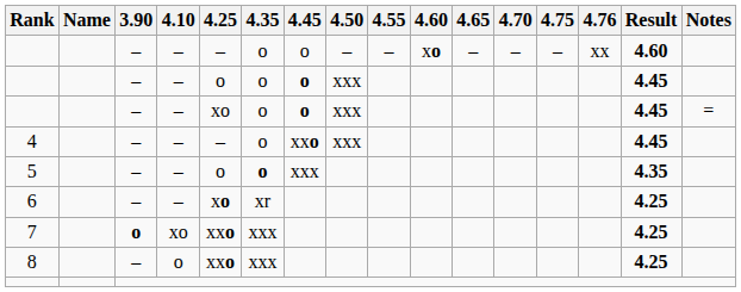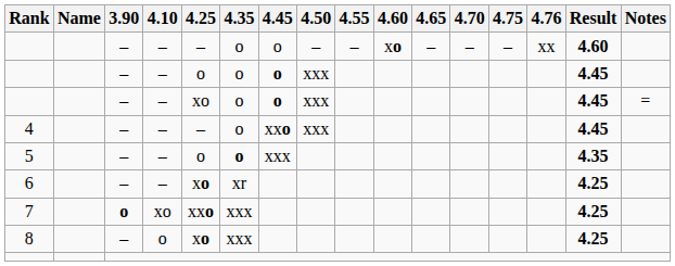 <table class="wikitable sortable" style="text-align:center">
 <tr>
 <th>Rank</th>
 <th>Name</th>
 <th class="unsortable">3.90</th>
 <th class="unsortable">4.10</th>
 <th class="unsortable">4.25</th>
 <th class="unsortable">4.35</th>
 <th class="unsortable">4.45</th>
 <th class="unsortable">4.50</th>
 <th class="unsortable">4.55</th>
 <th class="unsortable">4.60</th>
 <th class="unsortable">4.65</th>
 <th class="unsortable">4.70</th>
 <th class="unsortable">4.75</th>
 <th class="unsortable">4.76</th>
 <th>Result</th>
 <th>Notes</th>
 </tr>
 <tr>
 <td></td>
 <td align="left"></td>
 <td>–</td>
 <td>–</td>
 <td>–</td>
 <td>o</td>
 <td>o</td>
 <td>–</td>
 <td>–</td>
 <td>x<strong>o</strong></td>
 <td>–</td>
 <td>–</td>
 <td>–</td>
 <td>xx</td>
 <td><strong>4.60</strong></td>
 <td></td>
 </tr>
 <tr>
 <td></td>
 <td align="left"></td>
 <td>–</td>
 <td>–</td>
 <td>o</td>
 <td>o</td>
 <td><strong>o</strong></td>
 <td>xxx</td>
 <td></td>
 <td></td>
 <td></td>
 <td></td>
 <td></td>
 <td></td>
 <td><strong>4.45</strong></td>
 <td></td>
 </tr>
 <tr>
 <td></td>
 <td align="left"></td>
 <td>–</td>
 <td>–</td>
 <td>xo</td>
 <td>o</td>
 <td><strong>o</strong></td>
 <td>xxx</td>
 <td></td>
 <td></td>
 <td></td>
 <td></td>
 <td></td>
 <td></td>
 <td><strong>4.45</strong></td>
 <td>=</td>
 </tr>
 <tr>
 <td>4</td>
 <td align="left"></td>
 <td>–</td>
 <td>–</td>
 <td>–</td>
 <td>o</td>
 <td>xx<strong>o</strong></td>
 <td>xxx</td>
 <td></td>
 <td></td>
 <td></td>
 <td></td>
 <td></td>
 <td></td>
 <td><strong>4.45</strong></td>
 <td></td>
 </tr>
 <tr>
 <td>5</td>
 <td align="left"></td>
 <td>–</td>
 <td>–</td>
 <td>o</td>
 <td><strong>o</strong></td>
 <td>xxx</td>
 <td></td>
 <td></td>
 <td></td>
 <td></td>
 <td></td>
 <td></td>
 <td></td>
 <td><strong>4.35</strong></td>
 <td></td>
 </tr>
 <tr>
 <td>6</td>
 <td align="left"></td>
 <td>–</td>
 <td>–</td>
 <td>x<strong>o</strong></td>
 <td>xr</td>
 <td></td>
 <td></td>
 <td></td>
 <td></td>
 <td></td>
 <td></td>
 <td></td>
 <td></td>
 <td><strong>4.25</strong></td>
 <td></td>
 </tr>
 <tr>
 <td>7</td>
 <td align="left"></td>
 <td><strong>o</strong></td>
 <td>xo</td>
 <td>xx<strong>o</strong></td>
 <td>xxx</td>
 <td></td>
 <td></td>
 <td></td>
 <td></td>
 <td></td>
 <td></td>
 <td></td>
 <td></td>
 <td><strong>4.25</strong></td>
 <td></td>
 </tr>
 <tr>
 <td>8</td>
 <td align="left"></td>
 <td>–</td>
 <td>o</td>
-<td>xx<strong>o</strong></td>
+<td>x<strong>o</strong></td>
 <td>xxx</td>
 <td></td>
 <td></td>
 <td></td>
 <td></td>
 <td></td>
 <td></td>
 <td></td>
 <td></td>
 <td><strong>4.25</strong></td>
 <td></td>
 </tr>
 <tr>
 <td></td>
 <td align="left"></td>
 <td colspan=15></td>
 </tr>
 </table>
